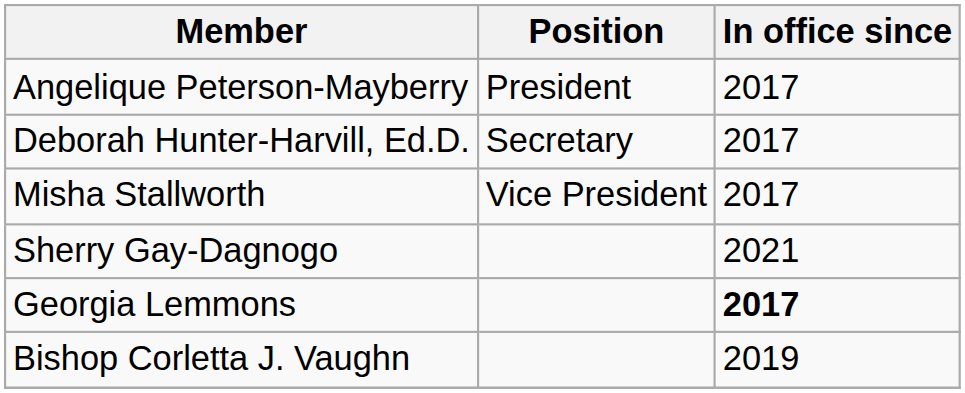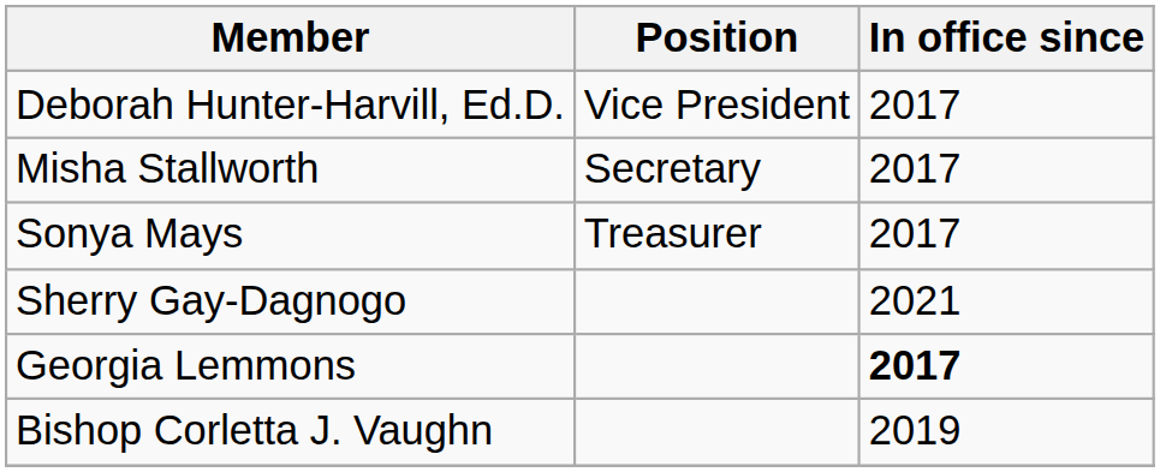 <table class="wikitable sortable">
 <tr>
 <th>Member</th>
 <th>Position</th>
 <th>In office since</th>
 </tr>
 <tr>
-<td>Angelique Peterson-Mayberry</td>
-<td>President</td>
+<td>Deborah Hunter-Harvill, Ed.D.</td>
+<td>Vice President</td>
 <td>2017</td>
 </tr>
 <tr>
-<td>Deborah Hunter-Harvill, Ed.D.</td>
+<td>Misha Stallworth</td>
 <td>Secretary</td>
 <td>2017</td>
 </tr>
 <tr>
-<td>Misha Stallworth</td>
-<td>Vice President</td>
+<td>Sonya Mays</td>
+<td>Treasurer</td>
 <td>2017</td>
 </tr>
 <tr>
 <td>Sherry Gay-Dagnogo</td>
 <td></td>
 <td>2021</td>
 </tr>
 <tr>
 <td>Georgia Lemmons</td>
 <td></td>
 <td><strong>2017</strong></td>
 </tr>
 <tr>
 <td>Bishop Corletta J. Vaughn</td>
 <td></td>
 <td>2019</td>
 </tr>
 <tr>
 </tr>
 </table>
